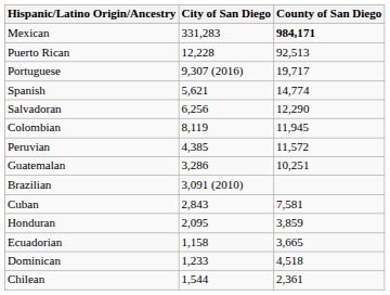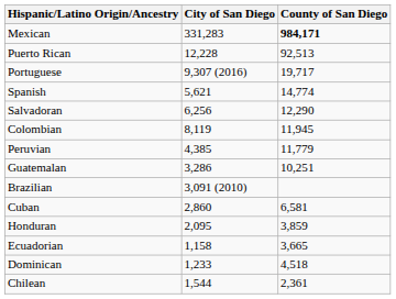 <table class="wikitable sortable mw-collapsible">
 <tr>
 <th>Hispanic/Latino Origin/Ancestry</th>
 <th>City of San Diego</th>
 <th>County of San Diego</th>
 </tr>
 <tr>
 <td> Mexican</td>
 <td>331,283</td>
 <td><strong>984,171</strong></td>
 </tr>
 <tr>
 <td> Puerto Rican</td>
 <td>12,228</td>
 <td>92,513</td>
 </tr>
 <tr>
 <td> Portuguese</td>
 <td>9,307 (2016)</td>
 <td>19,717</td>
 </tr>
 <tr>
 <td> Spanish</td>
 <td>5,621</td>
 <td>14,774</td>
 </tr>
 <tr>
 <td> Salvadoran</td>
 <td>6,256</td>
 <td>12,290</td>
 </tr>
 <tr>
 <td> Colombian</td>
 <td>8,119</td>
 <td>11,945</td>
 </tr>
 <tr>
 <td> Peruvian</td>
 <td>4,385</td>
-<td>11,572</td>
+<td>11,779</td>
 </tr>
 <tr>
 <td> Guatemalan</td>
 <td>3,286</td>
 <td>10,251</td>
 </tr>
 <tr>
 <td> Brazilian</td>
 <td>3,091 (2010)</td>
 <td></td>
 </tr>
 <tr>
 <td> Cuban</td>
-<td>2,843</td>
-<td>7,581</td>
+<td>2,860</td>
+<td>6,581</td>
 </tr>
 <tr>
 <td> Honduran</td>
 <td>2,095</td>
 <td>3,859</td>
 </tr>
 <tr>
 <td> Ecuadorian</td>
 <td>1,158</td>
 <td>3,665</td>
 </tr>
 <tr>
 <td> Dominican</td>
 <td>1,233</td>
 <td>4,518</td>
 </tr>
 <tr>
 <td> Chilean</td>
 <td>1,544</td>
 <td>2,361</td>
 </tr>
 </table>
